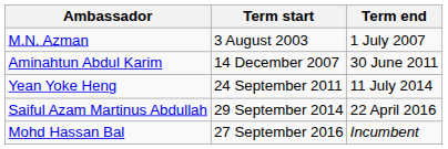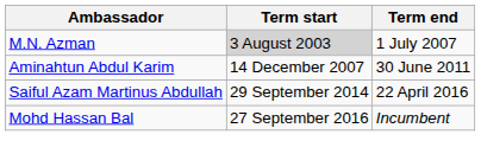 <table class=wikitable>
 <tr>
 <th>Ambassador</th>
 <th>Term start</th>
 <th>Term end</th>
 </tr>
 <tr>
 <td><a href='#'>M.N. Azman</a></td>
-<td>3 August 2003</td>
+<td style="background: lightgrey;">3 August 2003</td>
 <td>1 July 2007</td>
 </tr>
 <tr>
 <td><a href='#'>Aminahtun Abdul Karim</a></td>
 <td>14 December 2007</td>
 <td>30 June 2011</td>
-</tr>
-<tr>
-<td><a href='#'>Yean Yoke Heng</a></td>
-<td>24 September 2011</td>
-<td>11 July 2014</td>
 </tr>
 <tr>
 <td><a href='#'>Saiful Azam Martinus Abdullah</a></td>
 <td>29 September 2014</td>
 <td>22 April 2016</td>
 </tr>
 <tr>
 <td><a href='#'>Mohd Hassan Bal</a></td>
 <td>27 September 2016</td>
 <td><em>Incumbent</em></td>
 </tr>
 </table>
